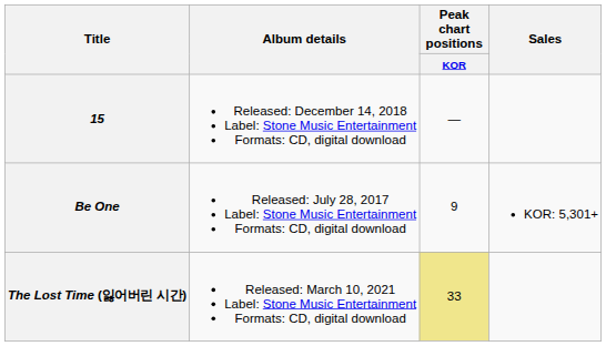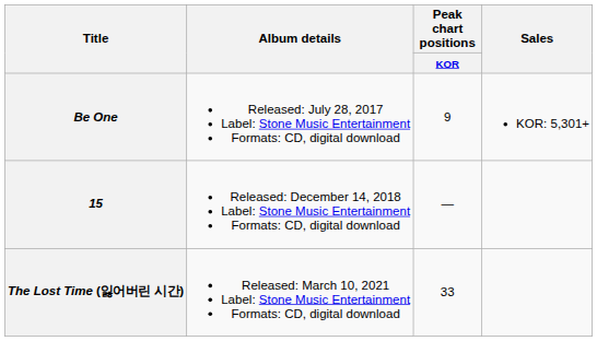 <table class="wikitable plainrowheaders" style="text-align:center;">
 <tr>
 <th scope="col" rowspan="2">Title</th>
 <th scope="col" rowspan="2">Album details</th>
 <th scope="col" colspan="1" style="width:5em;">Peak chart positions</th>
 <th scope="col" rowspan="2">Sales</th>
 </tr>
 <tr>
 <th><small><a href='#'>KOR</a></small><br></th>
 </tr>
 <tr>
+<th scope="row"><em>Be One</em></th>
+<td><br><ul><li>Released: July 28, 2017</li><li>Label: <a href='#'>Stone Music Entertainment</a></li><li>Formats: CD, digital download</li></ul></td>
+<td>9</td>
+<td><br><ul><li>KOR: 5,301+</li></ul></td>
+</tr>
+<tr>
 <th scope="row"><em>15</em></th>
 <td><br><ul><li>Released: December 14, 2018</li><li>Label: <a href='#'>Stone Music Entertainment</a></li><li>Formats: CD, digital download</li></ul></td>
 <td>—</td>
 <td></td>
 </tr>
 <tr>
-<th scope="row"><em>Be One</em></th>
-<td><br><ul><li>Released: July 28, 2017</li><li>Label: <a href='#'>Stone Music Entertainment</a></li><li>Formats: CD, digital download</li></ul></td>
-<td>9</td>
-<td><br><ul><li>KOR: 5,301+</li></ul></td>
-</tr>
-<tr>
 <th scope="row"><em>The Lost Time</em> (잃어버린 시간)</th>
 <td><br><ul><li>Released: March 10, 2021</li><li>Label: <a href='#'>Stone Music Entertainment</a></li><li>Formats: CD, digital download</li></ul></td>
-<td style="background: khaki;">33</td>
+<td>33</td>
 <td></td>
 </tr>
 </table>
